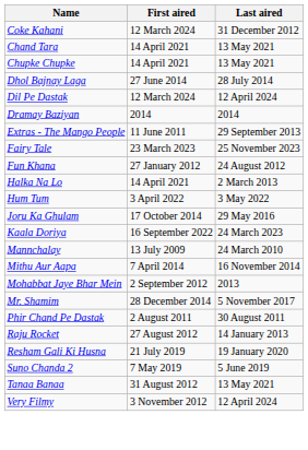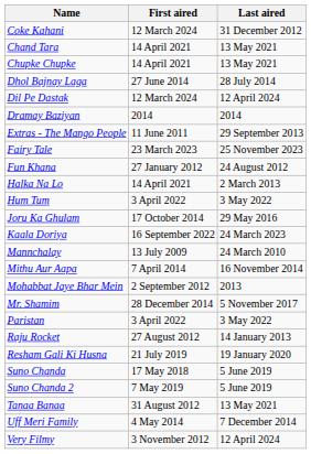 <table class="wikitable">
 <tr>
 <th>Name</th>
 <th>First aired</th>
 <th>Last aired</th>
 </tr>
 <tr>
 <td><em><a href='#'>Coke Kahani</a></em></td>
 <td>12 March 2024</td>
 <td>31 December 2012</td>
 </tr>
 <tr>
 <td><em><a href='#'>Chand Tara</a></em></td>
 <td>14 April 2021</td>
 <td>13 May 2021</td>
 </tr>
 <tr>
 <td><em><a href='#'>Chupke Chupke</a></em></td>
 <td>14 April 2021</td>
 <td>13 May 2021</td>
 </tr>
 <tr>
 <td><em><a href='#'>Dhol Bajnay Laga</a></em></td>
 <td>27 June 2014</td>
 <td>28 July 2014</td>
 </tr>
 <tr>
 <td><em><a href='#'>Dil Pe Dastak</a></em> </td>
 <td>12 March 2024</td>
 <td>12 April 2024</td>
 </tr>
 <tr>
 <td><em><a href='#'>Dramay Baziyan</a></em></td>
 <td>2014</td>
 <td>2014</td>
 </tr>
 <tr>
 <td><em><a href='#'>Extras - The Mango People</a></em></td>
 <td>11 June 2011</td>
 <td>29 September 2013</td>
 </tr>
 <tr>
 <td><em><a href='#'>Fairy Tale</a></em></td>
 <td>23 March 2023</td>
 <td>25 November 2023</td>
 </tr>
 <tr>
 <td><em><a href='#'>Fun Khana</a></em></td>
 <td>27 January 2012</td>
 <td>24 August 2012</td>
 </tr>
 <tr>
 <td><em><a href='#'>Halka Na Lo</a></em></td>
 <td>14 April 2021</td>
 <td>2 March 2013</td>
 </tr>
 <tr>
 <td><em><a href='#'>Hum Tum</a></em></td>
 <td>3 April 2022</td>
 <td>3 May 2022</td>
 </tr>
 <tr>
 <td><em><a href='#'>Joru Ka Ghulam</a></em></td>
 <td>17 October 2014</td>
 <td>29 May 2016</td>
 </tr>
 <tr>
 <td><em><a href='#'>Kaala Doriya</a></em></td>
 <td>16 September 2022</td>
 <td>24 March 2023</td>
 </tr>
 <tr>
 <td><em><a href='#'>Mannchalay</a></em></td>
 <td>13 July 2009</td>
 <td>24 March 2010</td>
 </tr>
 <tr>
 <td><em><a href='#'>Mithu Aur Aapa</a></em></td>
 <td>7 April 2014</td>
 <td>16 November 2014</td>
 </tr>
 <tr>
 <td><em><a href='#'>Mohabbat Jaye Bhar Mein</a></em></td>
 <td>2 September 2012</td>
 <td>2013</td>
 </tr>
 <tr>
 <td><em><a href='#'>Mr. Shamim</a></em></td>
 <td>28 December 2014</td>
 <td>5 November 2017</td>
 </tr>
 <tr>
-<td><em><a href='#'>Phir Chand Pe Dastak</a></em></td>
-<td>2 August 2011</td>
-<td>30 August 2011</td>
+<td><em><a href='#'>Paristan</a></em></td>
+<td>3 April 2022</td>
+<td>3 May 2022</td>
 </tr>
 <tr>
 <td><em><a href='#'>Raju Rocket</a></em></td>
 <td>27 August 2012</td>
 <td>14 January 2013</td>
 </tr>
 <tr>
 <td><em><a href='#'>Resham Gali Ki Husna</a></em></td>
 <td>21 July 2019</td>
 <td>19 January 2020</td>
 </tr>
 <tr>
+<td><em><a href='#'>Suno Chanda</a></em></td>
+<td>17 May 2018</td>
+<td>5 June 2019</td>
+</tr>
+<tr>
 <td><em><a href='#'>Suno Chanda 2</a></em></td>
 <td>7 May 2019</td>
 <td>5 June 2019</td>
 </tr>
 <tr>
 <td><em><a href='#'>Tanaa Banaa</a></em></td>
 <td>31 August 2012</td>
 <td>13 May 2021</td>
 </tr>
 <tr>
+<td><em><a href='#'>Uff Meri Family</a></em></td>
+<td>4 May 2014</td>
+<td>7 December 2014</td>
+</tr>
+<tr>
 <td><em><a href='#'>Very Filmy</a></em> </td>
 <td>3 November 2012</td>
 <td>12 April 2024</td>
 </tr>
 </table>
